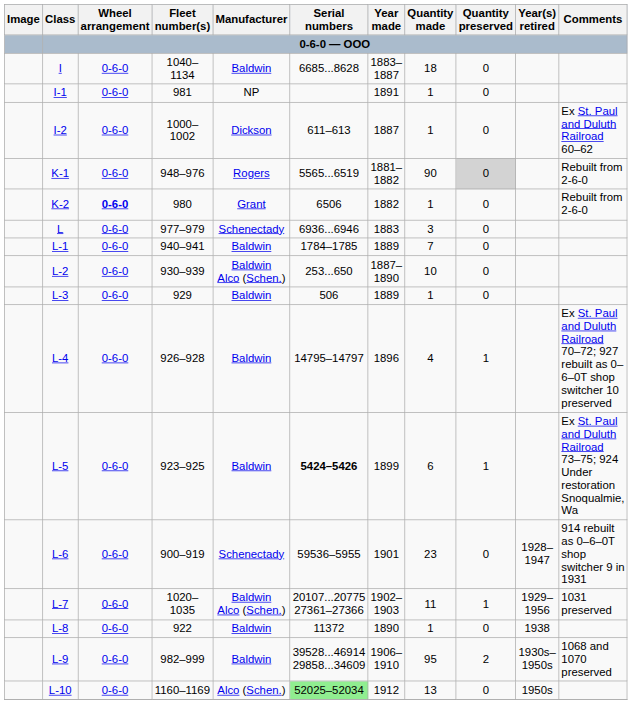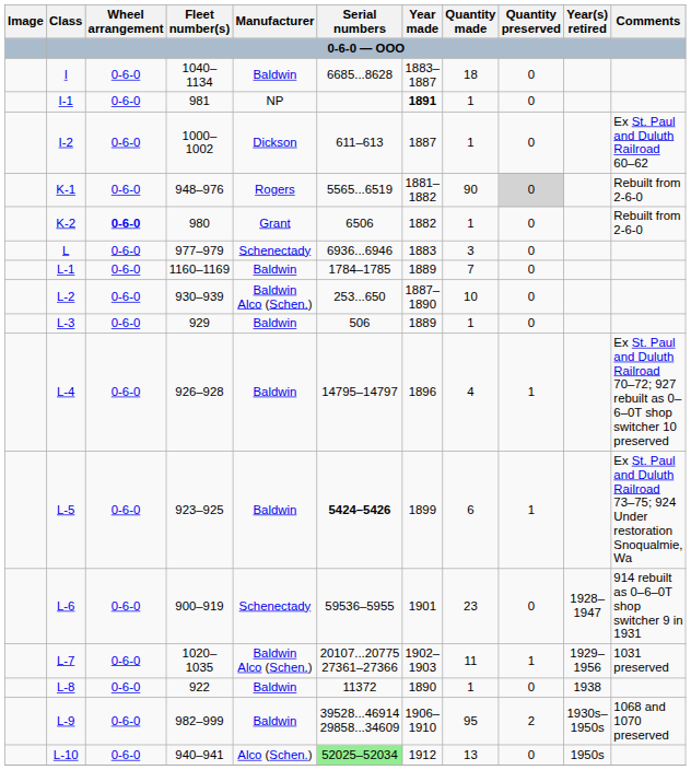 <table class="wikitable" style="text-align:center">
 <tr style="background:#AABBCC; font-weight:bold">
 <th>Image</th>
 <th>Class</th>
 <th>Wheel<br>arrangement</th>
 <th>Fleet<br>number(s)</th>
 <th>Manufacturer</th>
 <th>Serial<br>numbers</th>
 <th>Year made</th>
 <th>Quantity<br>made</th>
 <th>Quantity<br>preserved</th>
 <th>Year(s) retired</th>
 <th>Comments</th>
 </tr>
 <tr style="background:#AABBCC; font-weight:bold">
 <td></td>
 <td colspan="10">0-6-0 — OOO</td>
 </tr>
 <tr>
 <td></td>
 <td><a href='#'>I</a></td>
 <td><a href='#'>0-6-0</a></td>
 <td>1040–1134</td>
 <td><a href='#'>Baldwin</a></td>
 <td>6685...8628</td>
 <td>1883–1887</td>
 <td>18</td>
 <td>0</td>
 <td></td>
 <td align=left></td>
 </tr>
 <tr>
 <td></td>
 <td><a href='#'>I-1</a></td>
 <td><a href='#'>0-6-0</a></td>
 <td>981</td>
 <td>NP</td>
 <td></td>
-<td>1891</td>
+<td><strong>1891</strong></td>
 <td>1</td>
 <td>0</td>
 <td></td>
 <td align=left></td>
 </tr>
 <tr>
 <td></td>
 <td><a href='#'>I-2</a></td>
 <td><a href='#'>0-6-0</a></td>
 <td>1000–1002</td>
 <td><a href='#'>Dickson</a></td>
 <td>611–613</td>
 <td>1887</td>
 <td>1</td>
 <td>0</td>
 <td></td>
 <td align=left>Ex <a href='#'>St. Paul and Duluth Railroad</a> 60–62</td>
 </tr>
 <tr>
 <td></td>
 <td><a href='#'>K-1</a></td>
 <td><a href='#'>0-6-0</a></td>
 <td>948–976</td>
 <td><a href='#'>Rogers</a></td>
 <td>5565...6519</td>
 <td>1881–1882</td>
 <td>90</td>
 <td style="background: lightgrey;">0</td>
 <td></td>
 <td align=left>Rebuilt from 2-6-0</td>
 </tr>
 <tr>
 <td></td>
 <td><a href='#'>K-2</a></td>
 <td><strong><a href='#'>0-6-0</a></strong></td>
 <td>980</td>
 <td><a href='#'>Grant</a></td>
 <td>6506</td>
 <td>1882</td>
 <td>1</td>
 <td>0</td>
 <td></td>
 <td align=left>Rebuilt from 2-6-0</td>
 </tr>
 <tr>
 <td></td>
 <td><a href='#'>L</a></td>
 <td><a href='#'>0-6-0</a></td>
 <td>977–979</td>
 <td><a href='#'>Schenectady</a></td>
 <td>6936...6946</td>
 <td>1883</td>
 <td>3</td>
 <td>0</td>
 <td></td>
 <td align=left></td>
 </tr>
 <tr>
 <td></td>
 <td><a href='#'>L-1</a></td>
 <td><a href='#'>0-6-0</a></td>
-<td>940–941</td>
+<td>1160–1169</td>
 <td><a href='#'>Baldwin</a></td>
 <td>1784–1785</td>
 <td>1889</td>
 <td>7</td>
 <td>0</td>
 <td></td>
 <td align=left></td>
 </tr>
 <tr>
 <td></td>
 <td><a href='#'>L-2</a></td>
 <td><a href='#'>0-6-0</a></td>
 <td>930–939</td>
 <td><a href='#'>Baldwin</a><br><a href='#'>Alco</a> (<a href='#'>Schen.</a>)</td>
 <td>253...650</td>
 <td>1887–1890</td>
 <td>10</td>
 <td>0</td>
 <td></td>
 <td align=left></td>
 </tr>
 <tr>
 <td></td>
 <td><a href='#'>L-3</a></td>
 <td><a href='#'>0-6-0</a></td>
 <td>929</td>
 <td><a href='#'>Baldwin</a></td>
 <td>506</td>
 <td>1889</td>
 <td>1</td>
 <td>0</td>
 <td></td>
 <td align=left></td>
 </tr>
 <tr>
 <td></td>
 <td><a href='#'>L-4</a></td>
 <td><a href='#'>0-6-0</a></td>
 <td>926–928</td>
 <td><a href='#'>Baldwin</a></td>
 <td>14795–14797</td>
 <td>1896</td>
 <td>4</td>
 <td>1</td>
 <td></td>
 <td align=left>Ex <a href='#'>St. Paul and Duluth Railroad</a> 70–72; 927 rebuilt as 0–6–0T shop switcher 10 preserved</td>
 </tr>
 <tr>
 <td></td>
 <td><a href='#'>L-5</a></td>
 <td><a href='#'>0-6-0</a></td>
 <td>923–925</td>
 <td><a href='#'>Baldwin</a></td>
 <td><strong>5424–5426</strong></td>
 <td>1899</td>
 <td>6</td>
 <td>1</td>
 <td></td>
 <td align=left>Ex <a href='#'>St. Paul and Duluth Railroad</a> 73–75; 924 Under restoration Snoqualmie, Wa</td>
 </tr>
 <tr>
 <td></td>
 <td><a href='#'>L-6</a></td>
 <td><a href='#'>0-6-0</a></td>
 <td>900–919</td>
 <td><a href='#'>Schenectady</a></td>
 <td>59536–5955</td>
 <td>1901</td>
 <td>23</td>
 <td>0</td>
 <td>1928–1947</td>
 <td align=left>914 rebuilt as 0–6–0T shop switcher 9 in 1931</td>
 </tr>
 <tr>
 <td></td>
 <td><a href='#'>L-7</a></td>
 <td><a href='#'>0-6-0</a></td>
 <td>1020–1035</td>
 <td><a href='#'>Baldwin</a><br><a href='#'>Alco</a> (<a href='#'>Schen.</a>)</td>
 <td>20107...20775<br>27361–27366</td>
 <td>1902–1903</td>
 <td>11</td>
 <td>1</td>
 <td>1929–1956</td>
 <td align=left>1031 preserved</td>
 </tr>
 <tr>
 <td></td>
 <td><a href='#'>L-8</a></td>
 <td><a href='#'>0-6-0</a></td>
 <td>922</td>
 <td><a href='#'>Baldwin</a></td>
 <td>11372</td>
 <td>1890</td>
 <td>1</td>
 <td>0</td>
 <td>1938</td>
 <td align=left></td>
 </tr>
 <tr>
 <td></td>
 <td><a href='#'>L-9</a></td>
 <td><a href='#'>0-6-0</a></td>
 <td>982–999</td>
 <td><a href='#'>Baldwin</a></td>
 <td>39528...46914<br>29858...34609</td>
 <td>1906–1910</td>
 <td>95</td>
 <td>2</td>
 <td>1930s–1950s</td>
 <td align=left>1068 and 1070 preserved</td>
 </tr>
 <tr>
 <td></td>
 <td><a href='#'>L-10</a></td>
 <td><a href='#'>0-6-0</a></td>
-<td>1160–1169</td>
+<td>940–941</td>
 <td><a href='#'>Alco</a> (<a href='#'>Schen.</a>)</td>
 <td style="background: lightgreen;">52025–52034</td>
 <td>1912</td>
 <td>13</td>
 <td>0</td>
 <td>1950s</td>
 <td align=left></td>
 </tr>
 <tr>
 </tr>
 </table>
